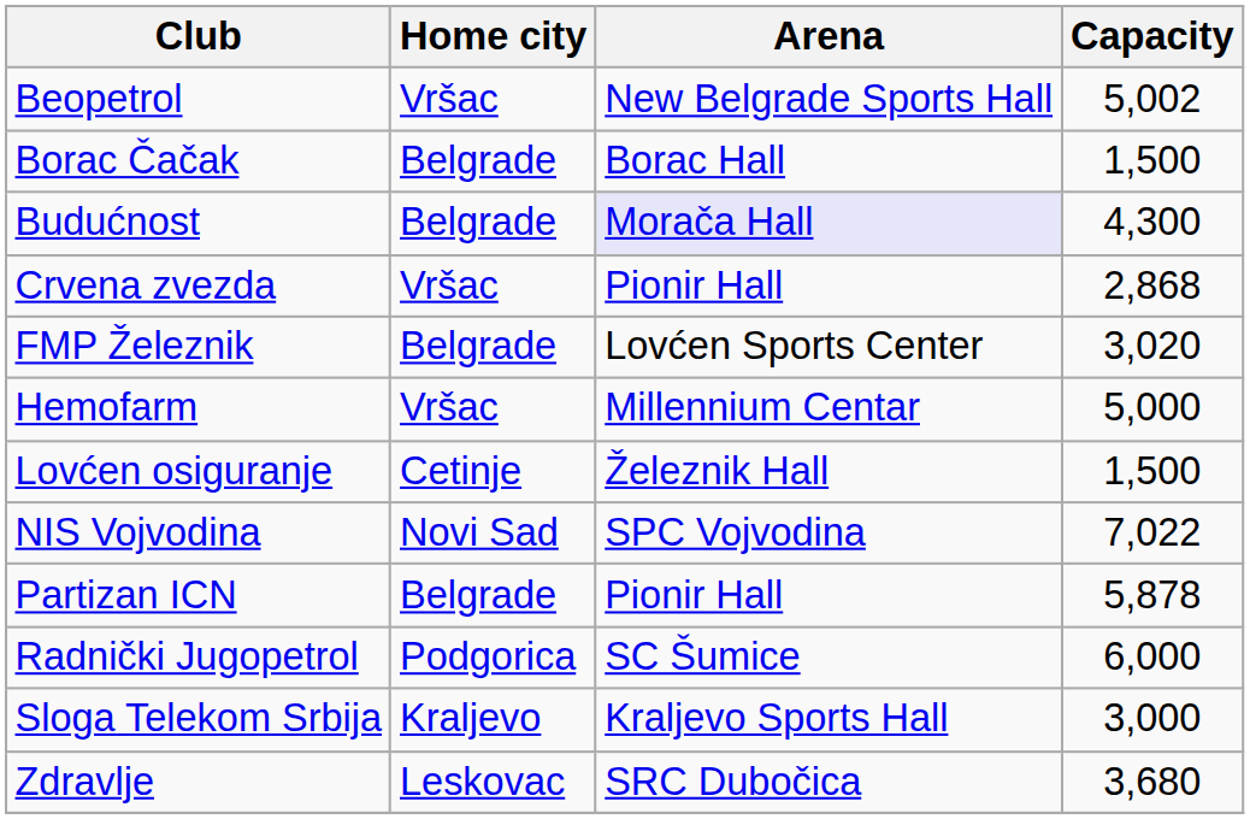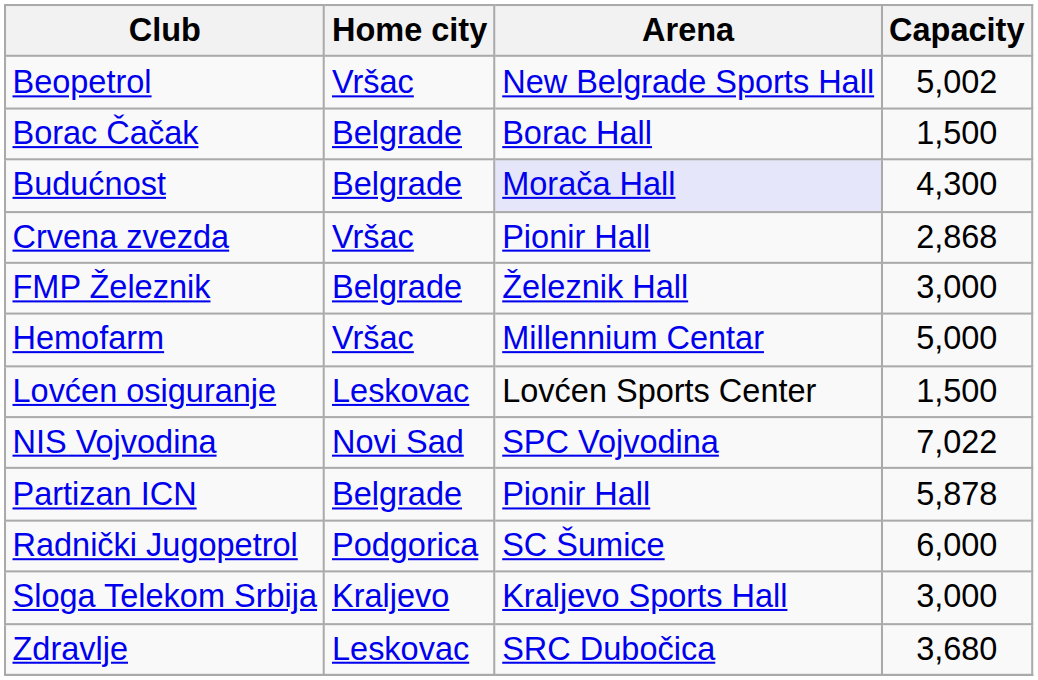 <table class="wikitable">
 <tr>
 <th>Club</th>
 <th>Home city</th>
 <th>Arena</th>
 <th>Capacity</th>
 </tr>
 <tr>
 <td><a href='#'>Beopetrol</a></td>
 <td><a href='#'>Vršac</a></td>
 <td><a href='#'>New Belgrade Sports Hall</a></td>
 <td style="text-align:center">5,002</td>
 </tr>
 <tr>
 <td><a href='#'>Borac Čačak</a></td>
 <td><a href='#'>Belgrade</a></td>
 <td><a href='#'>Borac Hall</a></td>
 <td style="text-align:center">1,500</td>
 </tr>
 <tr>
 <td><a href='#'>Budućnost</a></td>
 <td><a href='#'>Belgrade</a></td>
 <td style="background: lavender;"><a href='#'>Morača Hall</a></td>
 <td style="text-align:center">4,300</td>
 </tr>
 <tr>
 <td><a href='#'>Crvena zvezda</a></td>
 <td><a href='#'>Vršac</a></td>
 <td><a href='#'>Pionir Hall</a></td>
 <td style="text-align:center">2,868</td>
 </tr>
 <tr>
 <td><a href='#'>FMP Železnik</a></td>
 <td><a href='#'>Belgrade</a></td>
-<td>Lovćen Sports Center</td>
-<td style="text-align:center">3,020</td>
+<td><a href='#'>Železnik Hall</a></td>
+<td style="text-align:center">3,000</td>
 </tr>
 <tr>
 <td><a href='#'>Hemofarm</a></td>
 <td><a href='#'>Vršac</a></td>
 <td><a href='#'>Millennium Centar</a></td>
 <td style="text-align:center">5,000</td>
 </tr>
 <tr>
 <td><a href='#'>Lovćen osiguranje</a></td>
-<td><a href='#'>Cetinje</a></td>
-<td><a href='#'>Železnik Hall</a></td>
+<td><a href='#'>Leskovac</a></td>
+<td>Lovćen Sports Center</td>
 <td style="text-align:center">1,500</td>
 </tr>
 <tr>
 <td><a href='#'>NIS Vojvodina</a></td>
 <td><a href='#'>Novi Sad</a></td>
 <td><a href='#'>SPC Vojvodina</a></td>
 <td style="text-align:center">7,022</td>
 </tr>
 <tr>
 <td><a href='#'>Partizan ICN</a></td>
 <td><a href='#'>Belgrade</a></td>
 <td><a href='#'>Pionir Hall</a></td>
 <td style="text-align:center">5,878</td>
 </tr>
 <tr>
 <td><a href='#'>Radnički Jugopetrol</a></td>
 <td><a href='#'>Podgorica</a></td>
 <td><a href='#'>SC Šumice</a></td>
 <td style="text-align:center">6,000</td>
 </tr>
 <tr>
 <td><a href='#'>Sloga Telekom Srbija</a></td>
 <td><a href='#'>Kraljevo</a></td>
 <td><a href='#'>Kraljevo Sports Hall</a></td>
 <td style="text-align:center">3,000</td>
 </tr>
 <tr>
 <td><a href='#'>Zdravlje</a></td>
 <td><a href='#'>Leskovac</a></td>
 <td><a href='#'>SRC Dubočica</a></td>
 <td style="text-align:center">3,680</td>
 </tr>
 <tr>
 </tr>
 </table>
